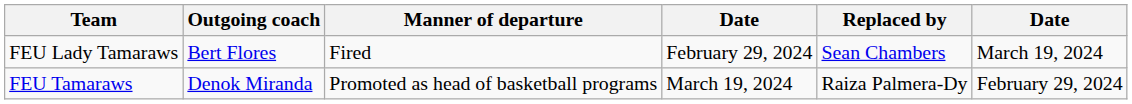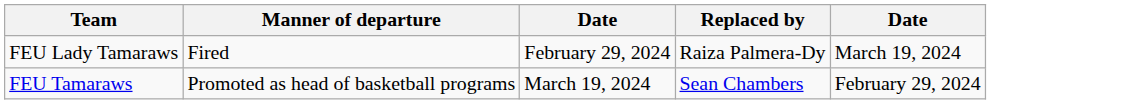 <table class="wikitable">
 <tr>
 <th>Team</th>
-<th>Outgoing coach</th>
 <th>Manner of departure</th>
 <th>Date</th>
 <th>Replaced by</th>
 <th>Date</th>
 </tr>
 <tr>
 <td>FEU Lady Tamaraws</td>
-<td> <a href='#'>Bert Flores</a></td>
 <td>Fired</td>
 <td>February 29, 2024</td>
-<td> <a href='#'>Sean Chambers</a></td>
+<td> Raiza Palmera-Dy</td>
 <td>March 19, 2024</td>
 </tr>
 <tr>
 <td><a href='#'>FEU Tamaraws</a></td>
-<td> <a href='#'>Denok Miranda</a></td>
 <td>Promoted as head of basketball programs</td>
 <td>March 19, 2024</td>
-<td> Raiza Palmera-Dy</td>
+<td> <a href='#'>Sean Chambers</a></td>
 <td>February 29, 2024</td>
 </tr>
 </table>
